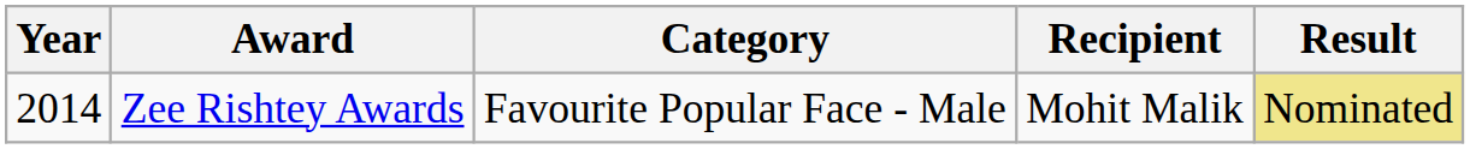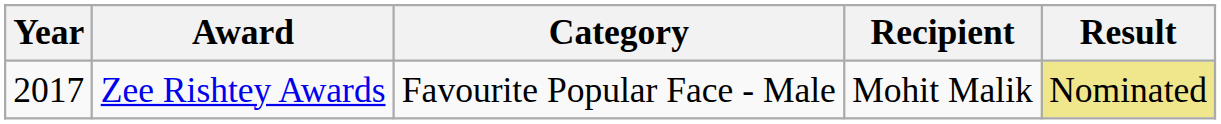 <table class="wikitable">
 <tr>
 <th>Year</th>
 <th>Award</th>
 <th>Category</th>
 <th>Recipient</th>
 <th>Result</th>
 </tr>
 <tr>
-<td>2014</td>
+<td>2017</td>
 <td><a href='#'>Zee Rishtey Awards</a></td>
 <td>Favourite Popular Face - Male</td>
 <td>Mohit Malik</td>
 <td style="background: khaki;">Nominated</td>
 </tr>
 </table>
